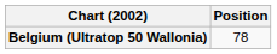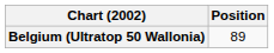 <table class="wikitable plainrowheaders" style="text-align:center">
 <tr>
 <th scope="col">Chart (2002)</th>
 <th scope="col">Position</th>
 </tr>
 <tr>
 <th scope="row">Belgium (Ultratop 50 Wallonia)</th>
-<td>78</td>
+<td>89</td>
 </tr>
 </table>
